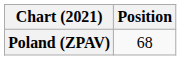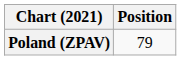 <table class="wikitable plainrowheaders" style="text-align:center">
 <tr>
 <th scope="col">Chart (2021)</th>
 <th scope="col">Position</th>
 </tr>
 <tr>
 <th scope="row">Poland (ZPAV)</th>
-<td>68</td>
+<td>79</td>
 </tr>
 </table>
